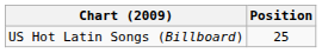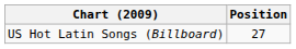 <table class="wikitable">
 <tr>
 <th>Chart (2009)</th>
 <th>Position</th>
 </tr>
 <tr>
 <td>US Hot Latin Songs (<em>Billboard</em>)</td>
-<td style="text-align:center;">25</td>
+<td style="text-align:center;">27</td>
 </tr>
 </table>
